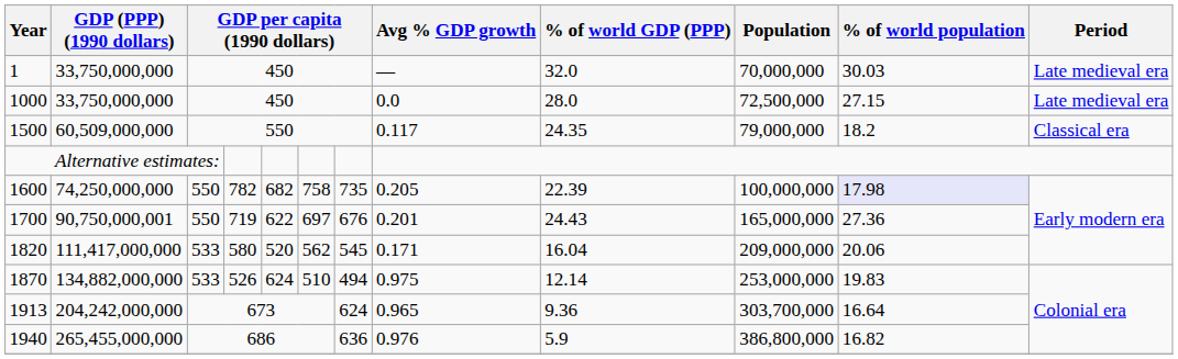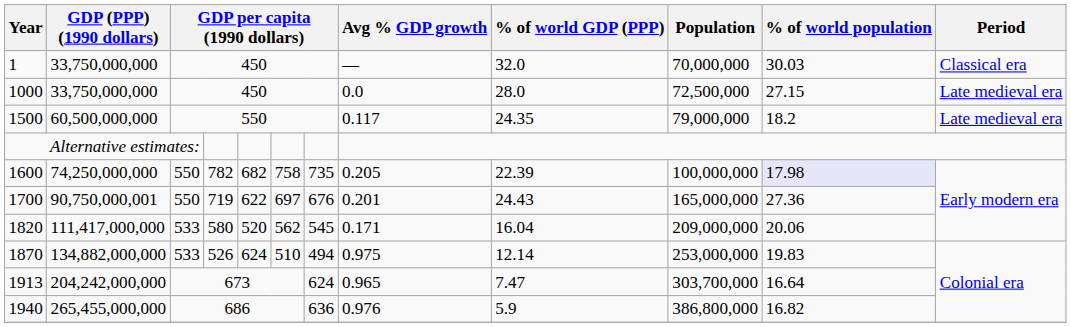 <table class="wikitable">
 <tr>
 <th>Year</th>
 <th><a href='#'>GDP</a> (<a href='#'>PPP</a>)<br> (<a href='#'>1990 dollars</a>)</th>
 <th colspan="5"><a href='#'>GDP per capita</a><br> (1990 dollars)</th>
 <th>Avg % <a href='#'>GDP growth</a></th>
 <th>% of <a href='#'>world GDP</a> (<a href='#'>PPP</a>)</th>
 <th>Population</th>
 <th>% of <a href='#'>world population</a></th>
 <th>Period</th>
 </tr>
 <tr>
 <td>1</td>
 <td>33,750,000,000</td>
 <td colspan="5" align="center">450</td>
 <td>—</td>
 <td>32.0</td>
 <td>70,000,000</td>
 <td>30.03</td>
-<td><a href='#'>Late medieval era</a></td>
+<td><a href='#'>Classical era</a></td>
 </tr>
 <tr>
 <td>1000</td>
 <td>33,750,000,000</td>
 <td colspan="5" align="center">450</td>
 <td>0.0</td>
 <td>28.0</td>
 <td>72,500,000</td>
 <td>27.15</td>
 <td><a href='#'>Late medieval era</a></td>
 </tr>
 <tr>
 <td>1500</td>
-<td>60,509,000,000</td>
+<td>60,500,000,000</td>
 <td colspan="5" align="center">550</td>
 <td>0.117</td>
 <td>24.35</td>
 <td>79,000,000</td>
 <td>18.2</td>
-<td><a href='#'>Classical era</a></td>
+<td><a href='#'>Late medieval era</a></td>
 </tr>
 <tr>
 <td colspan="3" align=right><em>Alternative estimates:</em></td>
 <td></td>
 <td></td>
 <td></td>
 <td></td>
 <td colspan="5"></td>
 </tr>
 <tr>
 <td>1600</td>
 <td>74,250,000,000</td>
 <td>550</td>
 <td>782</td>
 <td>682</td>
 <td>758</td>
 <td>735</td>
 <td>0.205</td>
 <td>22.39</td>
 <td>100,000,000</td>
 <td style="background: lavender;">17.98</td>
 <td rowspan="3"><a href='#'>Early modern era</a></td>
 </tr>
 <tr>
 <td>1700</td>
 <td>90,750,000,001</td>
 <td>550</td>
 <td>719</td>
 <td>622</td>
 <td>697</td>
 <td>676</td>
 <td>0.201</td>
 <td>24.43</td>
 <td>165,000,000</td>
 <td>27.36</td>
 </tr>
 <tr>
 <td>1820</td>
 <td>111,417,000,000</td>
 <td>533</td>
 <td>580</td>
 <td>520</td>
 <td>562</td>
 <td>545</td>
 <td>0.171</td>
 <td>16.04</td>
 <td>209,000,000</td>
 <td>20.06</td>
 </tr>
 <tr>
 <td>1870</td>
 <td>134,882,000,000</td>
 <td>533</td>
 <td>526</td>
 <td>624</td>
 <td>510</td>
 <td>494</td>
 <td>0.975</td>
 <td>12.14</td>
 <td>253,000,000</td>
 <td>19.83</td>
 <td rowspan="3"><a href='#'>Colonial era</a></td>
 </tr>
 <tr>
 <td>1913</td>
 <td>204,242,000,000</td>
 <td colspan="4" align="center">673</td>
 <td>624</td>
 <td>0.965</td>
-<td>9.36</td>
+<td>7.47</td>
 <td>303,700,000</td>
 <td>16.64</td>
 </tr>
 <tr>
 <td>1940</td>
 <td>265,455,000,000</td>
 <td colspan="4" align="center">686</td>
 <td>636</td>
 <td>0.976</td>
 <td>5.9</td>
 <td>386,800,000</td>
 <td>16.82</td>
 </tr>
 <tr>
 </tr>
 </table>
